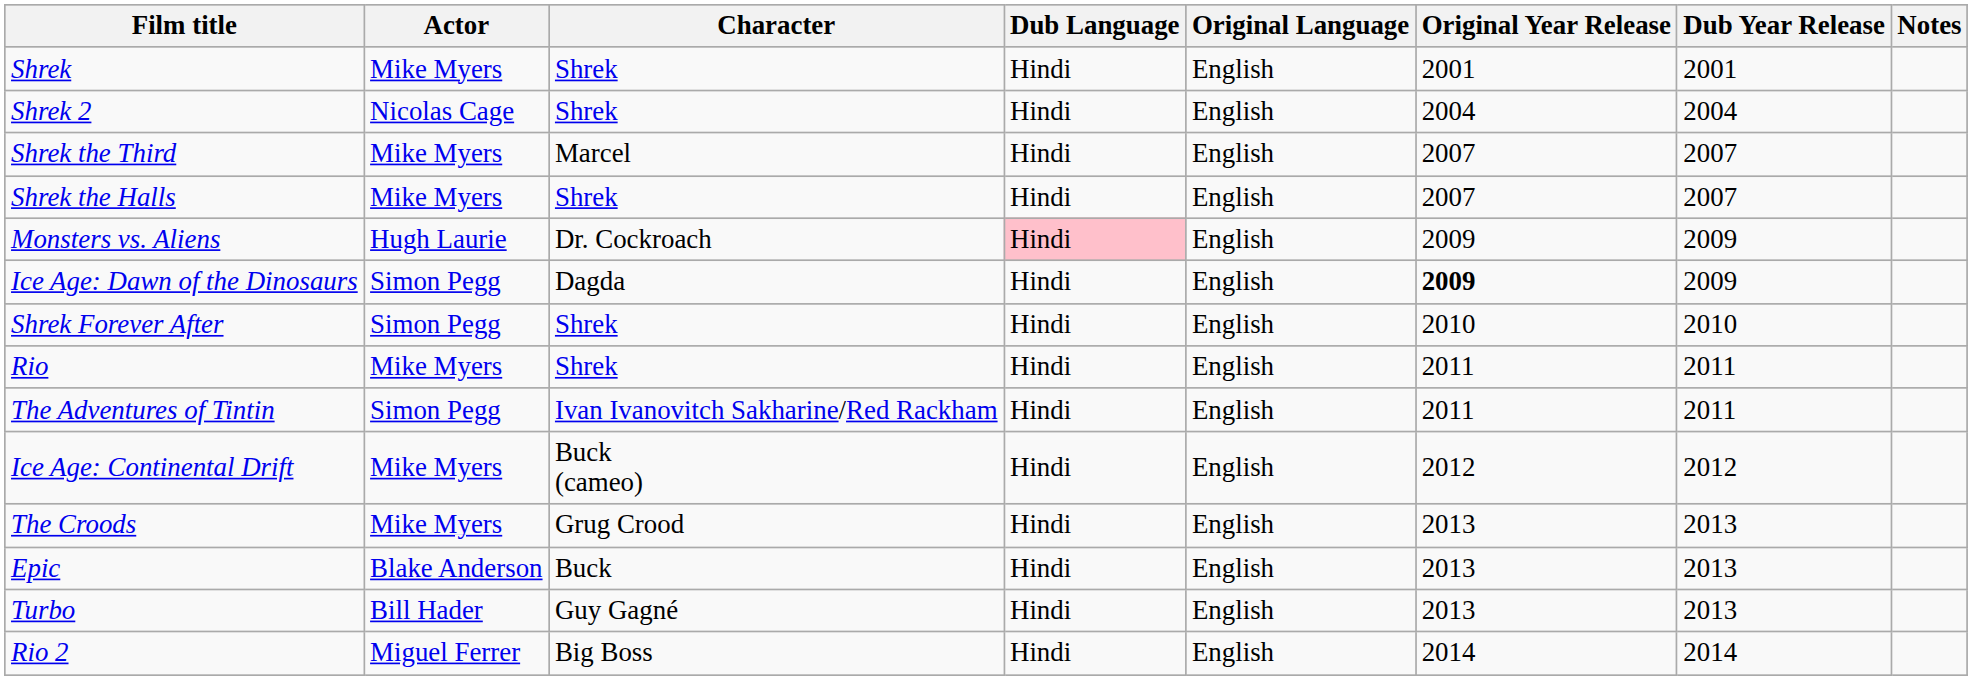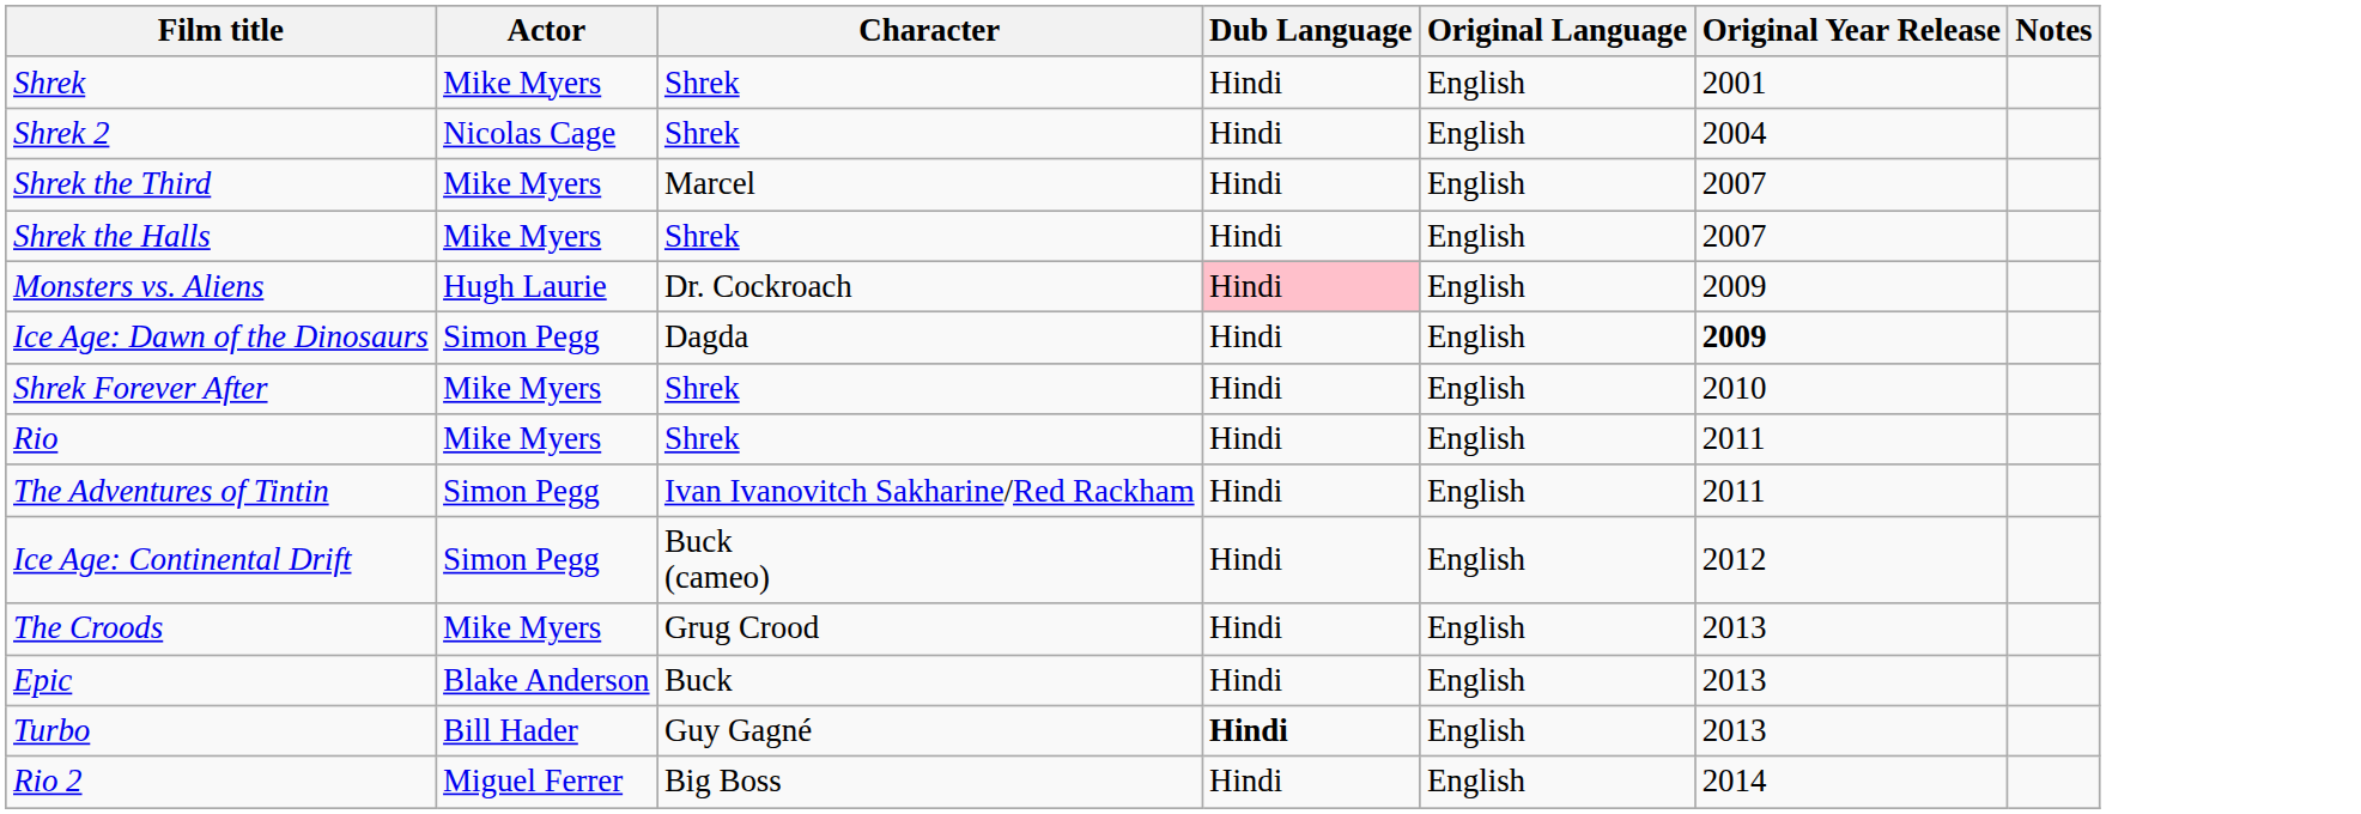 <table class="wikitable sortable">
 <tr>
 <th>Film title</th>
 <th>Actor</th>
 <th>Character</th>
 <th>Dub Language</th>
 <th>Original Language</th>
 <th>Original Year Release</th>
-<th>Dub Year Release</th>
 <th>Notes</th>
 </tr>
 <tr>
 <td><em><a href='#'>Shrek</a></em></td>
 <td><a href='#'>Mike Myers</a></td>
 <td><a href='#'>Shrek</a></td>
 <td>Hindi</td>
 <td>English</td>
-<td>2001</td>
 <td>2001</td>
 <td></td>
 </tr>
 <tr>
 <td><em><a href='#'>Shrek 2</a></em></td>
 <td><a href='#'>Nicolas Cage</a></td>
 <td><a href='#'>Shrek</a></td>
 <td>Hindi</td>
 <td>English</td>
 <td>2004</td>
-<td>2004</td>
 <td></td>
 </tr>
 <tr>
 <td><em><a href='#'>Shrek the Third</a></em></td>
 <td><a href='#'>Mike Myers</a></td>
 <td>Marcel</td>
 <td>Hindi</td>
 <td>English</td>
-<td>2007</td>
 <td>2007</td>
 <td></td>
 </tr>
 <tr>
 <td><em><a href='#'>Shrek the Halls</a></em></td>
 <td><a href='#'>Mike Myers</a></td>
 <td><a href='#'>Shrek</a></td>
 <td>Hindi</td>
 <td>English</td>
 <td>2007</td>
-<td>2007</td>
 <td></td>
 </tr>
 <tr>
 <td><em><a href='#'>Monsters vs. Aliens</a></em></td>
 <td><a href='#'>Hugh Laurie</a></td>
 <td>Dr. Cockroach</td>
 <td style="background: pink;">Hindi</td>
 <td>English</td>
-<td>2009</td>
 <td>2009</td>
 <td></td>
 </tr>
 <tr>
 <td><em><a href='#'>Ice Age: Dawn of the Dinosaurs</a></em></td>
 <td><a href='#'>Simon Pegg</a></td>
 <td>Dagda</td>
 <td>Hindi</td>
 <td>English</td>
 <td><strong>2009</strong></td>
-<td>2009</td>
 <td></td>
 </tr>
 <tr>
 <td><em><a href='#'>Shrek Forever After</a></em></td>
-<td><a href='#'>Simon Pegg</a></td>
+<td><a href='#'>Mike Myers</a></td>
 <td><a href='#'>Shrek</a></td>
 <td>Hindi</td>
 <td>English</td>
-<td>2010</td>
 <td>2010</td>
 <td></td>
 </tr>
 <tr>
 <td><em><a href='#'>Rio</a></em></td>
 <td><a href='#'>Mike Myers</a></td>
 <td><a href='#'>Shrek</a></td>
 <td>Hindi</td>
 <td>English</td>
 <td>2011</td>
-<td>2011</td>
 <td></td>
 </tr>
 <tr>
 <td><em><a href='#'>The Adventures of Tintin</a></em></td>
 <td><a href='#'>Simon Pegg</a></td>
 <td><a href='#'>Ivan Ivanovitch Sakharine</a>/<a href='#'>Red Rackham</a></td>
 <td>Hindi</td>
 <td>English</td>
 <td>2011</td>
-<td>2011</td>
 <td></td>
 </tr>
 <tr>
 <td><em><a href='#'>Ice Age: Continental Drift</a></em></td>
-<td><a href='#'>Mike Myers</a></td>
+<td><a href='#'>Simon Pegg</a></td>
 <td>Buck<br>(cameo)</td>
 <td>Hindi</td>
 <td>English</td>
-<td>2012</td>
 <td>2012</td>
 <td></td>
 </tr>
 <tr>
 <td><em><a href='#'>The Croods</a></em></td>
 <td><a href='#'>Mike Myers</a></td>
 <td>Grug Crood</td>
 <td>Hindi</td>
 <td>English</td>
 <td>2013</td>
-<td>2013</td>
 <td></td>
 </tr>
 <tr>
 <td><em><a href='#'>Epic</a></em></td>
 <td><a href='#'>Blake Anderson</a></td>
 <td>Buck</td>
 <td>Hindi</td>
 <td>English</td>
 <td>2013</td>
-<td>2013</td>
 <td></td>
 </tr>
 <tr>
 <td><em><a href='#'>Turbo</a></em></td>
 <td><a href='#'>Bill Hader</a></td>
 <td>Guy Gagné</td>
-<td>Hindi</td>
+<td><strong>Hindi</strong></td>
 <td>English</td>
-<td>2013</td>
 <td>2013</td>
 <td></td>
 </tr>
 <tr>
 <td><em><a href='#'>Rio 2</a></em></td>
 <td><a href='#'>Miguel Ferrer</a></td>
 <td>Big Boss</td>
 <td>Hindi</td>
 <td>English</td>
 <td>2014</td>
-<td>2014</td>
 <td></td>
 </tr>
 </table>
